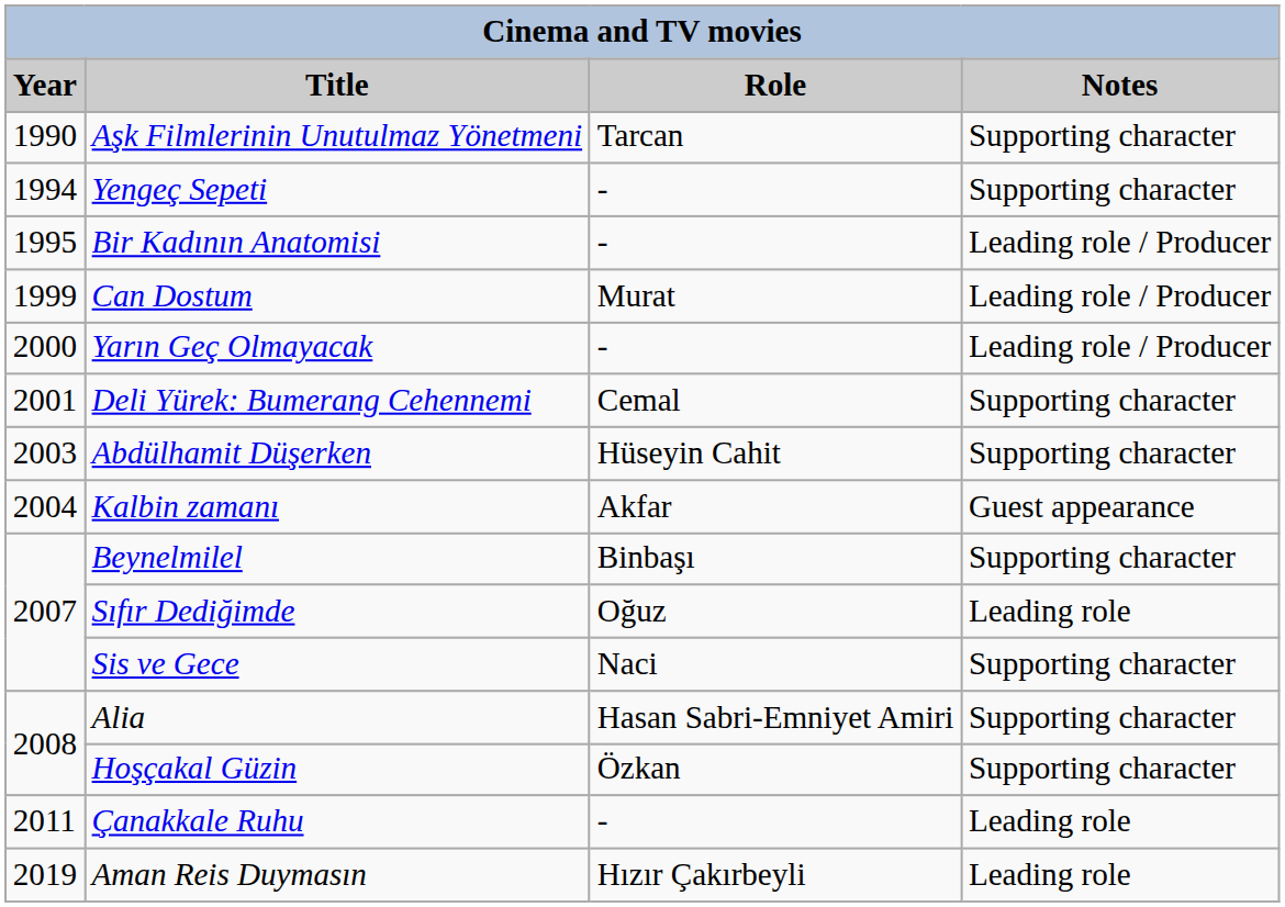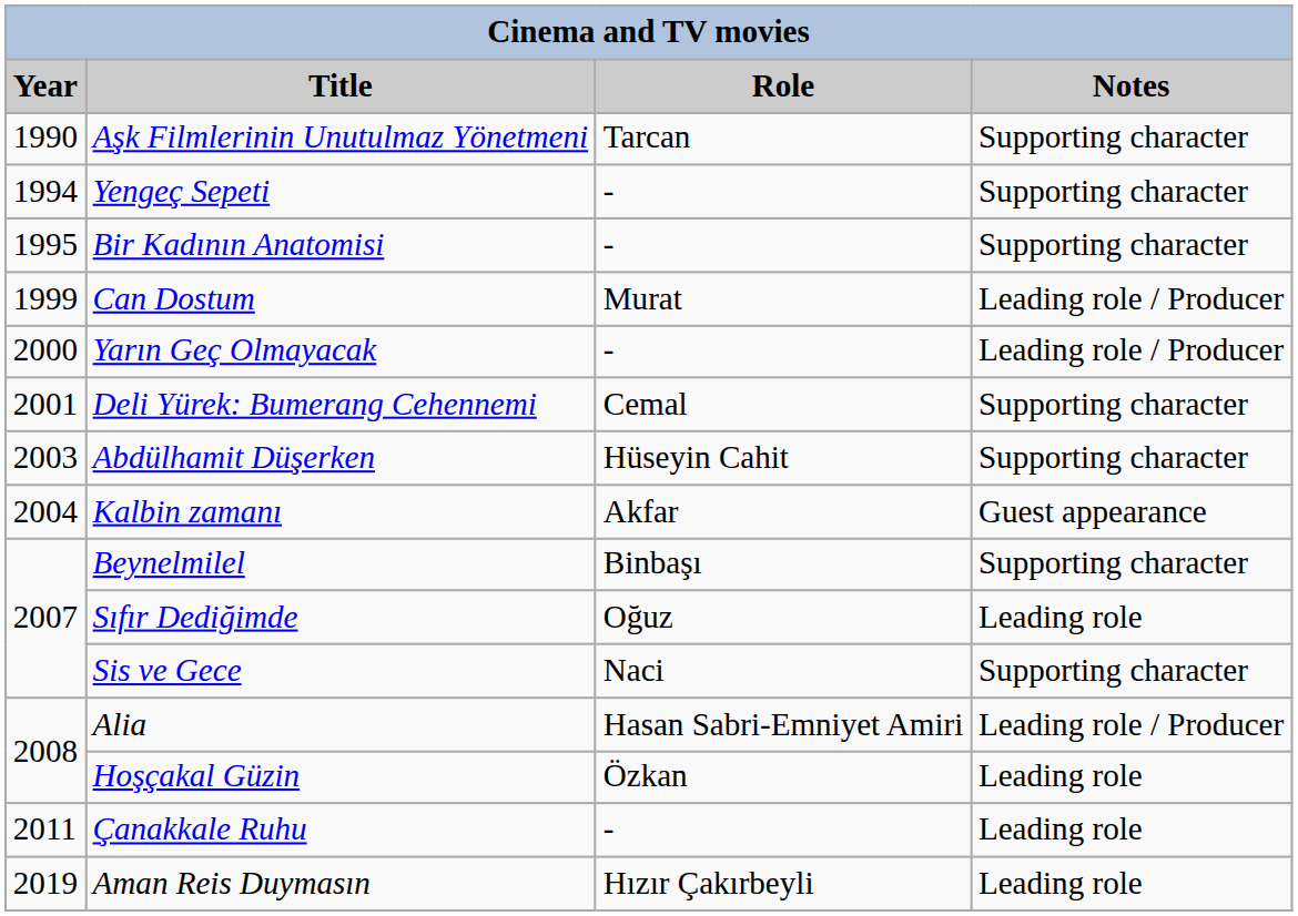 <table class="wikitable" style="font-size:90%">
 <tr>
 <th colspan="4" style="background:LightSteelBlue">Cinema and TV movies</th>
 </tr>
 <tr>
 <th style="background:#CCCCCC">Year</th>
 <th style="background:#CCCCCC">Title</th>
 <th style="background:#CCCCCC">Role</th>
 <th style="background:#CCCCCC">Notes</th>
 </tr>
 <tr>
 <td>1990</td>
 <td><em><a href='#'>Aşk Filmlerinin Unutulmaz Yönetmeni</a></em></td>
 <td>Tarcan</td>
 <td>Supporting character</td>
 </tr>
 <tr>
 <td>1994</td>
 <td><em><a href='#'>Yengeç Sepeti</a></em></td>
 <td>-</td>
 <td>Supporting character</td>
 </tr>
 <tr>
 <td>1995</td>
 <td><em><a href='#'>Bir Kadının Anatomisi</a></em></td>
 <td>-</td>
-<td>Leading role / Producer</td>
+<td>Supporting character</td>
 </tr>
 <tr>
 <td>1999</td>
 <td><em><a href='#'>Can Dostum</a></em></td>
 <td>Murat</td>
 <td>Leading role / Producer</td>
 </tr>
 <tr>
 <td>2000</td>
 <td><em><a href='#'>Yarın Geç Olmayacak</a></em></td>
 <td>-</td>
 <td>Leading role / Producer</td>
 </tr>
 <tr>
 <td>2001</td>
 <td><em><a href='#'>Deli Yürek: Bumerang Cehennemi</a></em></td>
 <td>Cemal</td>
 <td>Supporting character</td>
 </tr>
 <tr>
 <td>2003</td>
 <td><em><a href='#'>Abdülhamit Düşerken</a></em></td>
 <td>Hüseyin Cahit</td>
 <td>Supporting character</td>
 </tr>
 <tr>
 <td>2004</td>
 <td><em><a href='#'>Kalbin zamanı</a></em></td>
 <td>Akfar</td>
 <td>Guest appearance</td>
 </tr>
 <tr>
 <td rowspan="3">2007</td>
 <td><em><a href='#'>Beynelmilel</a></em></td>
 <td>Binbaşı</td>
 <td>Supporting character</td>
 </tr>
 <tr>
 <td><em><a href='#'>Sıfır Dediğimde</a></em></td>
 <td>Oğuz</td>
 <td>Leading role</td>
 </tr>
 <tr>
 <td><em><a href='#'>Sis ve Gece</a></em></td>
 <td>Naci</td>
 <td>Supporting character</td>
 </tr>
 <tr>
 <td rowspan="2">2008</td>
 <td><em>Alia</em></td>
 <td>Hasan Sabri-Emniyet Amiri</td>
-<td>Supporting character</td>
+<td>Leading role / Producer</td>
 </tr>
 <tr>
 <td><em><a href='#'>Hoşçakal Güzin</a></em></td>
 <td>Özkan</td>
-<td>Supporting character</td>
+<td>Leading role</td>
 </tr>
 <tr>
 <td>2011</td>
 <td><em><a href='#'>Çanakkale Ruhu</a></em></td>
 <td>-</td>
 <td>Leading role</td>
 </tr>
 <tr>
 <td>2019</td>
 <td><em>Aman Reis Duymasın</em></td>
 <td>Hızır Çakırbeyli</td>
 <td>Leading role</td>
 </tr>
 </table>
